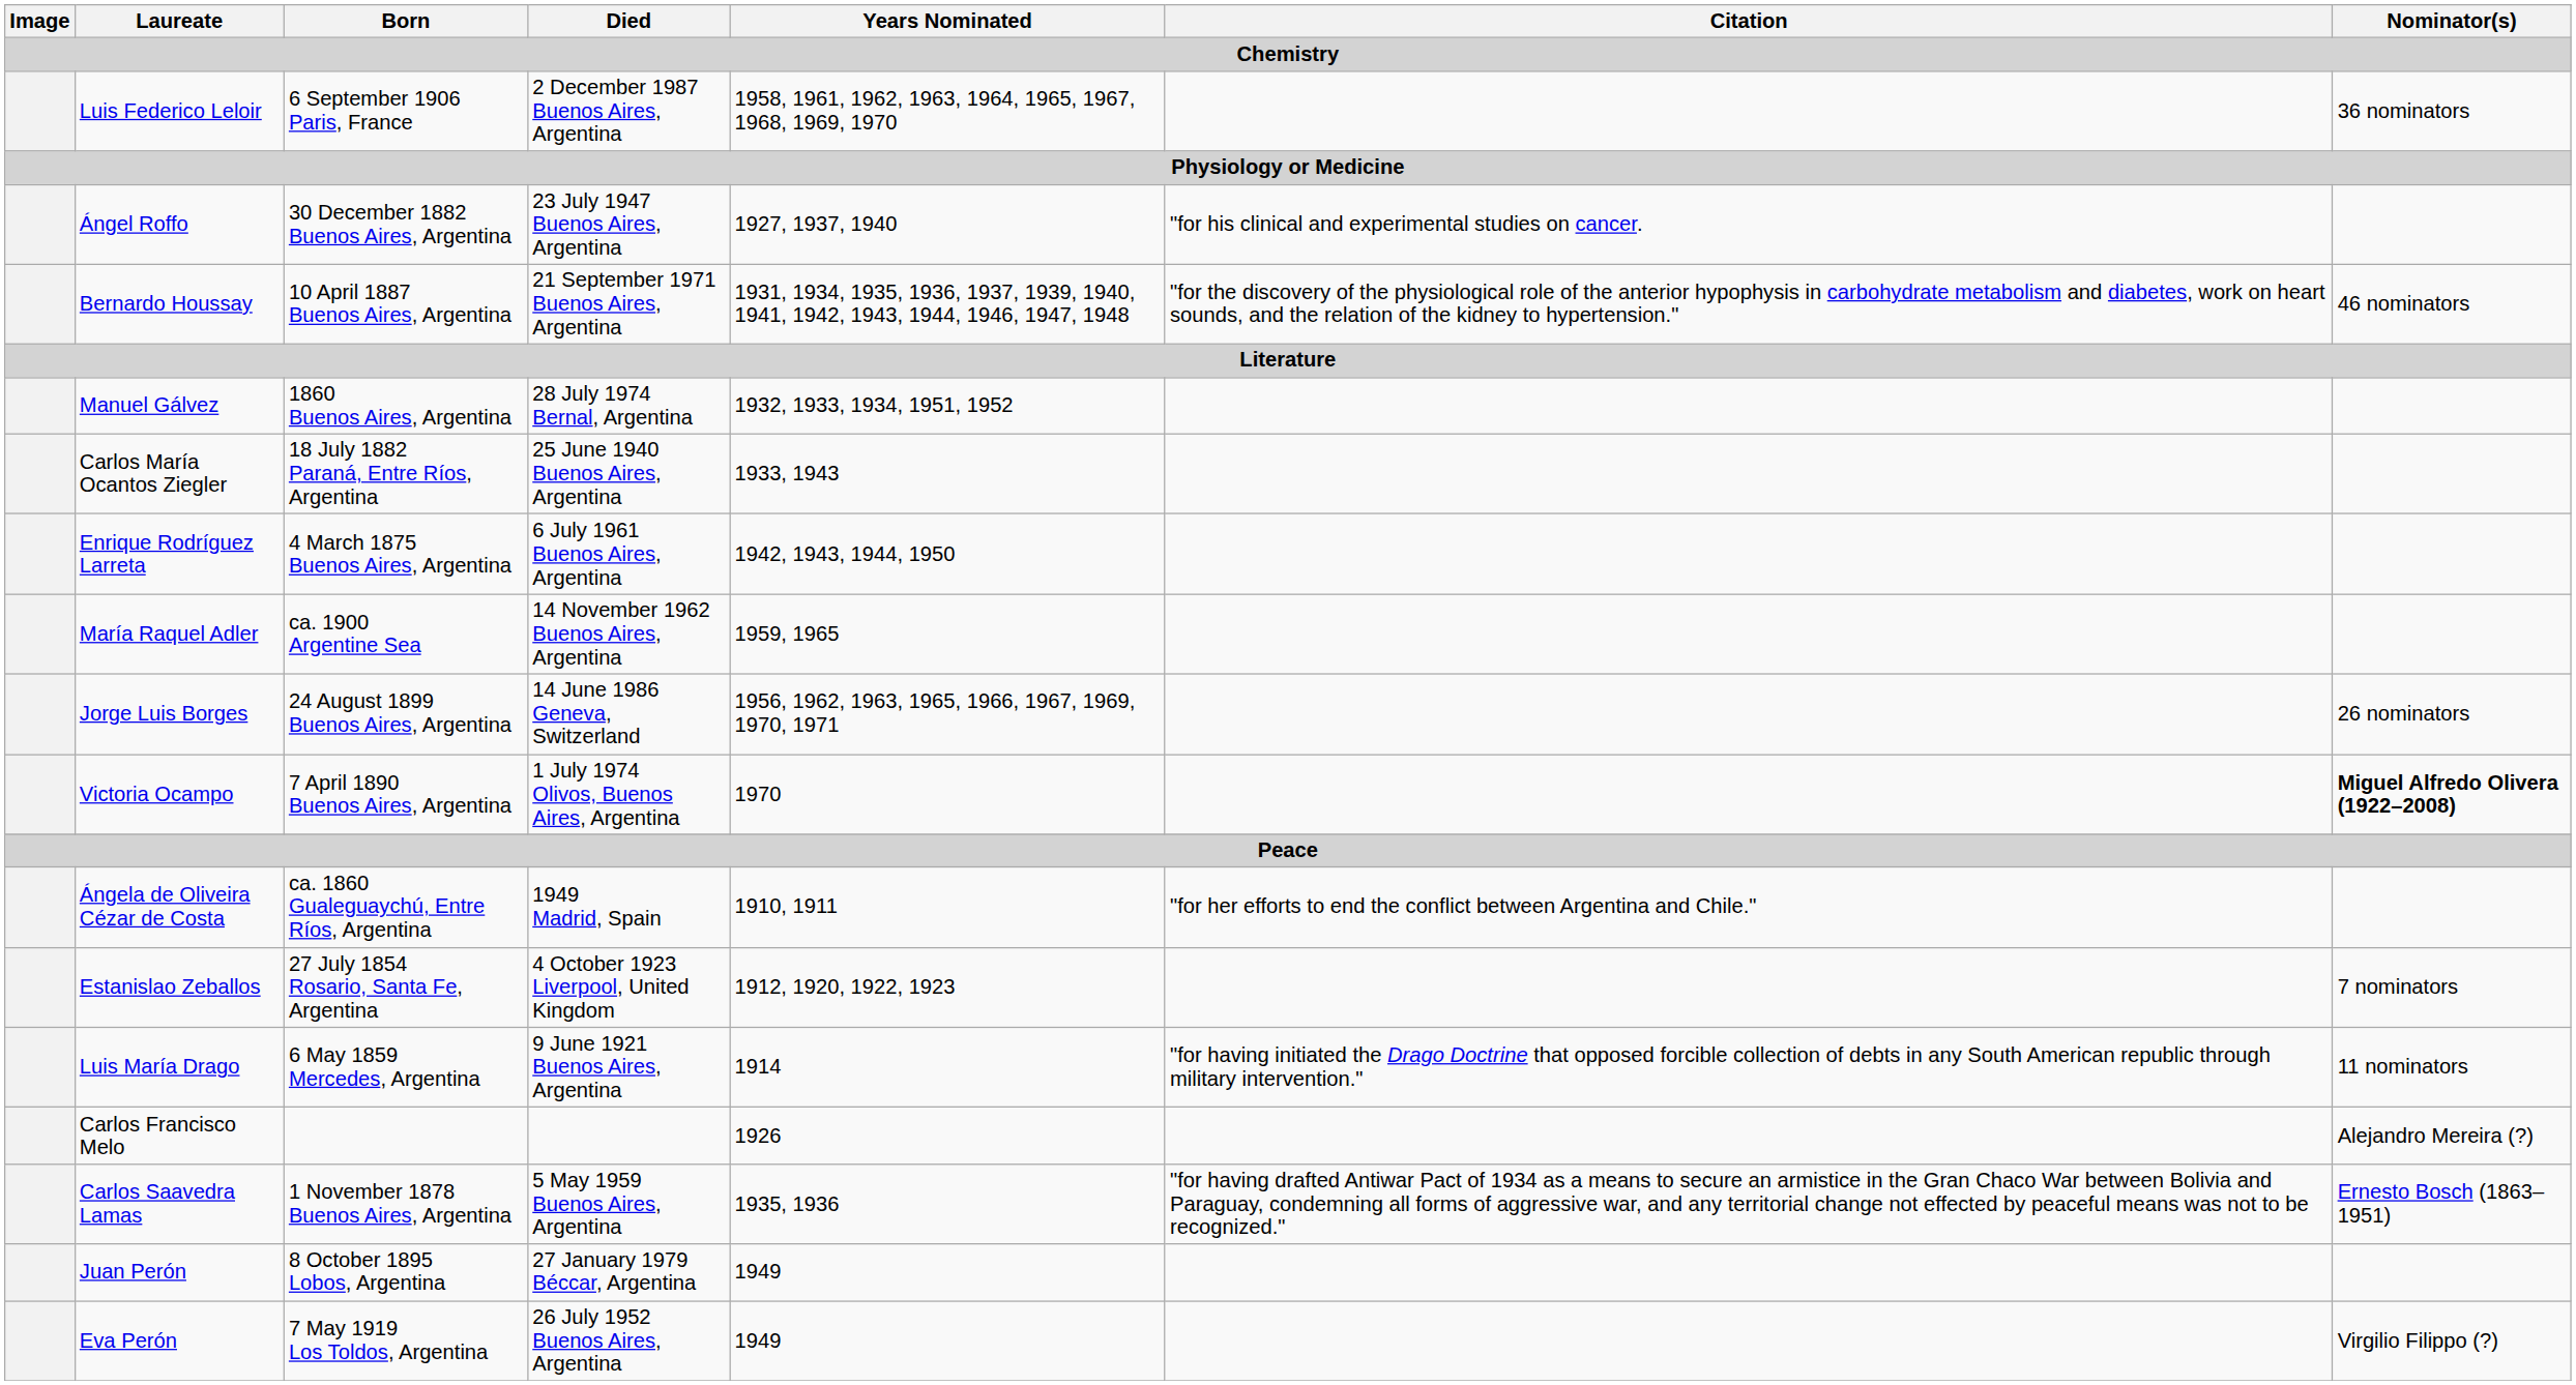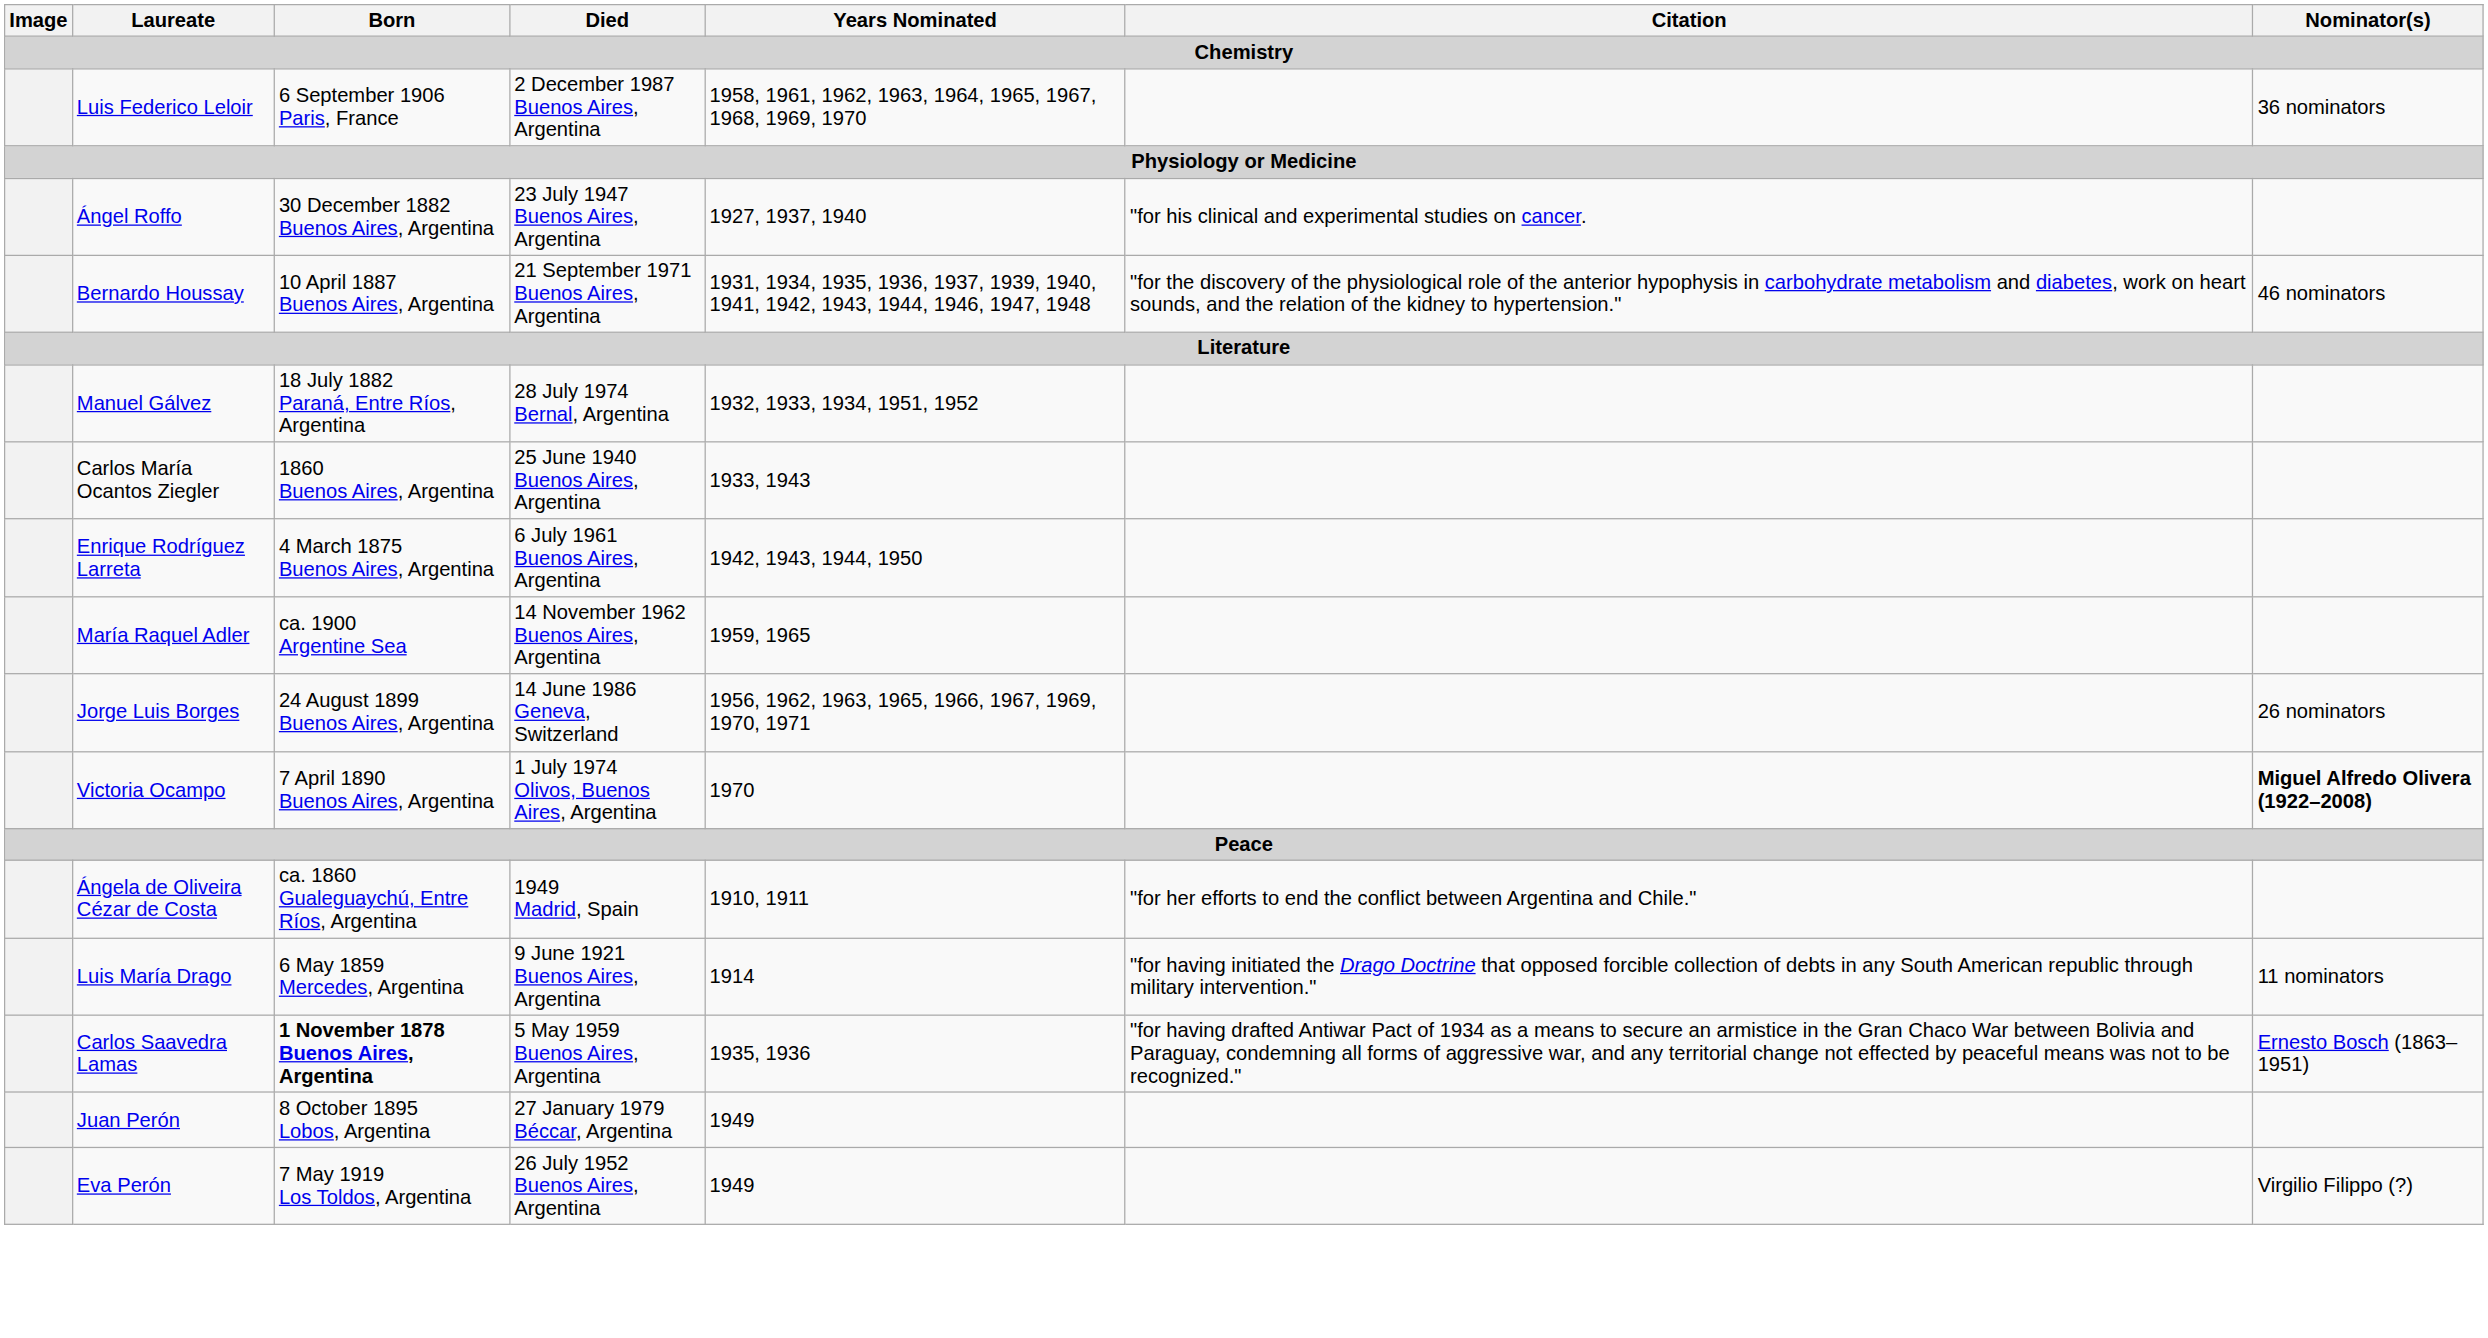 <table class="wikitable sortable">
 <tr>
 <th>Image</th>
 <th>Laureate</th>
 <th>Born</th>
 <th>Died</th>
 <th>Years Nominated</th>
 <th>Citation</th>
 <th>Nominator(s)</th>
 </tr>
 <tr>
 <td colspan=7 align=center style="background:lightgray;white-space:nowrap"><strong>Chemistry</strong></td>
 </tr>
 <tr>
 <th scope="row"></th>
 <td><a href='#'>Luis Federico Leloir</a></td>
 <td>6 September 1906 <br> <a href='#'>Paris</a>, France</td>
 <td>2 December 1987 <br> <a href='#'>Buenos Aires</a>, Argentina</td>
 <td>1958, 1961, 1962, 1963, 1964, 1965, 1967, 1968, 1969, 1970</td>
 <td></td>
 <td>36 nominators</td>
 </tr>
 <tr>
 <td colspan=7 align=center style="background:lightgray;white-space:nowrap"><strong>Physiology or Medicine</strong></td>
 </tr>
 <tr>
 <th scope="row"></th>
 <td><a href='#'>Ángel Roffo</a></td>
 <td>30 December 1882 <br> <a href='#'>Buenos Aires</a>, Argentina</td>
 <td>23 July 1947 <br> <a href='#'>Buenos Aires</a>, Argentina</td>
 <td>1927, 1937, 1940</td>
 <td>"for his clinical and experimental studies on <a href='#'>cancer</a>.</td>
 <td></td>
 </tr>
 <tr>
 <th scope="row"></th>
 <td><a href='#'>Bernardo Houssay</a></td>
 <td>10 April 1887 <br> <a href='#'>Buenos Aires</a>, Argentina</td>
 <td>21 September 1971 <br> <a href='#'>Buenos Aires</a>, Argentina</td>
 <td>1931, 1934, 1935, 1936, 1937, 1939, 1940, 1941, 1942, 1943, 1944, 1946, 1947, 1948</td>
 <td>"for the discovery of the physiological role of the anterior hypophysis in <a href='#'>carbohydrate metabolism</a> and <a href='#'>diabetes</a>, work on heart sounds, and the relation of the kidney to hypertension."</td>
 <td>46 nominators</td>
 </tr>
 <tr>
 <td colspan=7 align=center style="background:lightgray;white-space:nowrap"><strong>Literature</strong></td>
 </tr>
 <tr>
 <th scope="row"></th>
 <td><a href='#'>Manuel Gálvez</a></td>
-<td>1860 <br> <a href='#'>Buenos Aires</a>, Argentina</td>
+<td>18 July 1882 <br> <a href='#'>Paraná, Entre Ríos</a>, Argentina</td>
 <td>28 July 1974 <br> <a href='#'>Bernal</a>, Argentina</td>
 <td>1932, 1933, 1934, 1951, 1952</td>
 <td></td>
 <td></td>
 </tr>
 <tr>
 <th scope="row"></th>
 <td>Carlos María Ocantos Ziegler</td>
-<td>18 July 1882 <br> <a href='#'>Paraná, Entre Ríos</a>, Argentina</td>
+<td>1860 <br> <a href='#'>Buenos Aires</a>, Argentina</td>
 <td>25 June 1940 <br> <a href='#'>Buenos Aires</a>, Argentina</td>
 <td>1933, 1943</td>
 <td></td>
 <td></td>
 </tr>
 <tr>
 <th scope="row"></th>
 <td><a href='#'>Enrique Rodríguez Larreta</a></td>
 <td>4 March 1875 <br> <a href='#'>Buenos Aires</a>, Argentina</td>
 <td>6 July 1961 <br> <a href='#'>Buenos Aires</a>, Argentina</td>
 <td>1942, 1943, 1944, 1950</td>
 <td></td>
 <td></td>
 </tr>
 <tr>
 <th scope="row"></th>
 <td><a href='#'>María Raquel Adler</a></td>
 <td>ca. 1900 <br><a href='#'>Argentine Sea</a></td>
 <td>14 November 1962 <br> <a href='#'>Buenos Aires</a>, Argentina</td>
 <td>1959, 1965</td>
 <td></td>
 <td></td>
 </tr>
 <tr>
 <th scope="row"></th>
 <td><a href='#'>Jorge Luis Borges</a></td>
 <td>24 August 1899 <br> <a href='#'>Buenos Aires</a>, Argentina</td>
 <td>14 June 1986 <br> <a href='#'>Geneva</a>, Switzerland</td>
 <td>1956, 1962, 1963, 1965, 1966, 1967, 1969, 1970, 1971</td>
 <td></td>
 <td>26 nominators</td>
 </tr>
 <tr>
 <th scope="row"></th>
 <td><a href='#'>Victoria Ocampo</a></td>
 <td>7 April 1890 <br> <a href='#'>Buenos Aires</a>, Argentina</td>
 <td>1 July 1974 <br> <a href='#'>Olivos, Buenos Aires</a>, Argentina</td>
 <td>1970</td>
 <td></td>
 <td><strong>Miguel Alfredo Olivera (1922–2008)</strong></td>
 </tr>
 <tr>
 <td colspan=7 align=center style="background:lightgray;white-space:nowrap"><strong>Peace</strong></td>
 </tr>
 <tr>
 <th scope="row"></th>
 <td><a href='#'>Ángela de Oliveira Cézar de Costa</a></td>
 <td>ca. 1860 <br> <a href='#'>Gualeguaychú, Entre Ríos</a>, Argentina</td>
 <td>1949 <br> <a href='#'>Madrid</a>, Spain</td>
 <td>1910, 1911</td>
 <td>"for her efforts to end the conflict between Argentina and Chile."</td>
 <td></td>
 </tr>
 <tr>
 <th scope="row"></th>
-<td><a href='#'>Estanislao Zeballos</a></td>
-<td>27 July 1854 <br> <a href='#'>Rosario, Santa Fe</a>, Argentina</td>
-<td>4 October 1923 <br> <a href='#'>Liverpool</a>, United Kingdom</td>
-<td>1912, 1920, 1922, 1923</td>
-<td></td>
-<td>7 nominators</td>
-</tr>
-<tr>
-<th scope="row"></th>
 <td><a href='#'>Luis María Drago</a></td>
 <td>6 May 1859 <br> <a href='#'>Mercedes</a>, Argentina</td>
 <td>9 June 1921 <br> <a href='#'>Buenos Aires</a>, Argentina</td>
 <td>1914</td>
 <td>"for having initiated the <em><a href='#'>Drago Doctrine</a></em> that opposed forcible collection of debts in any South American republic through military intervention."</td>
 <td>11 nominators</td>
 </tr>
 <tr>
 <th scope="row"></th>
-<td>Carlos Francisco Melo</td>
-<td></td>
-<td></td>
-<td>1926</td>
-<td></td>
-<td>Alejandro Mereira (?)</td>
-</tr>
-<tr>
-<th scope="row"></th>
 <td><a href='#'>Carlos Saavedra Lamas</a></td>
-<td>1 November 1878 <br> <a href='#'>Buenos Aires</a>, Argentina</td>
+<td><strong>1 November 1878 <br> <a href='#'>Buenos Aires</a>, Argentina</strong></td>
 <td>5 May 1959 <br> <a href='#'>Buenos Aires</a>, Argentina</td>
 <td>1935, 1936</td>
 <td>"for having drafted Antiwar Pact of 1934 as a means to secure an armistice in the Gran Chaco War between Bolivia and Paraguay, condemning all forms of aggressive war, and any territorial change not effected by peaceful means was not to be recognized."</td>
 <td><a href='#'>Ernesto Bosch</a> (1863–1951)</td>
 </tr>
 <tr>
 <th scope="row"></th>
 <td><a href='#'>Juan Perón</a></td>
 <td>8 October 1895 <br> <a href='#'>Lobos</a>, Argentina</td>
 <td>27 January 1979 <br> <a href='#'>Béccar</a>, Argentina</td>
 <td>1949</td>
 <td></td>
 <td></td>
 </tr>
 <tr>
 <th scope="row"></th>
 <td><a href='#'>Eva Perón</a></td>
 <td>7 May 1919 <br> <a href='#'>Los Toldos</a>, Argentina</td>
 <td>26 July 1952 <br> <a href='#'>Buenos Aires</a>, Argentina</td>
 <td>1949</td>
 <td></td>
 <td>Virgilio Filippo (?)</td>
 </tr>
 </table>
